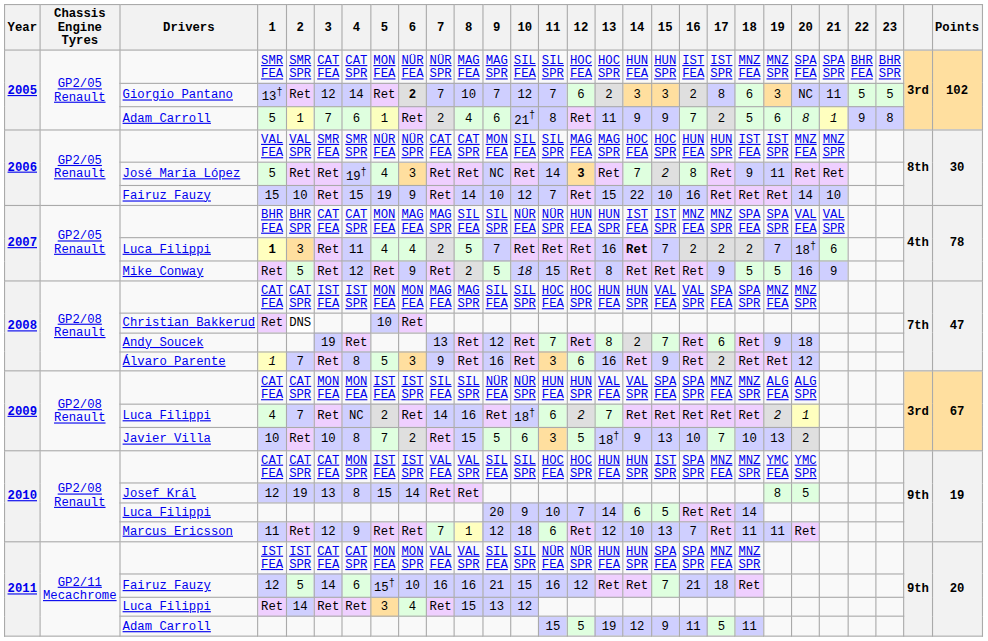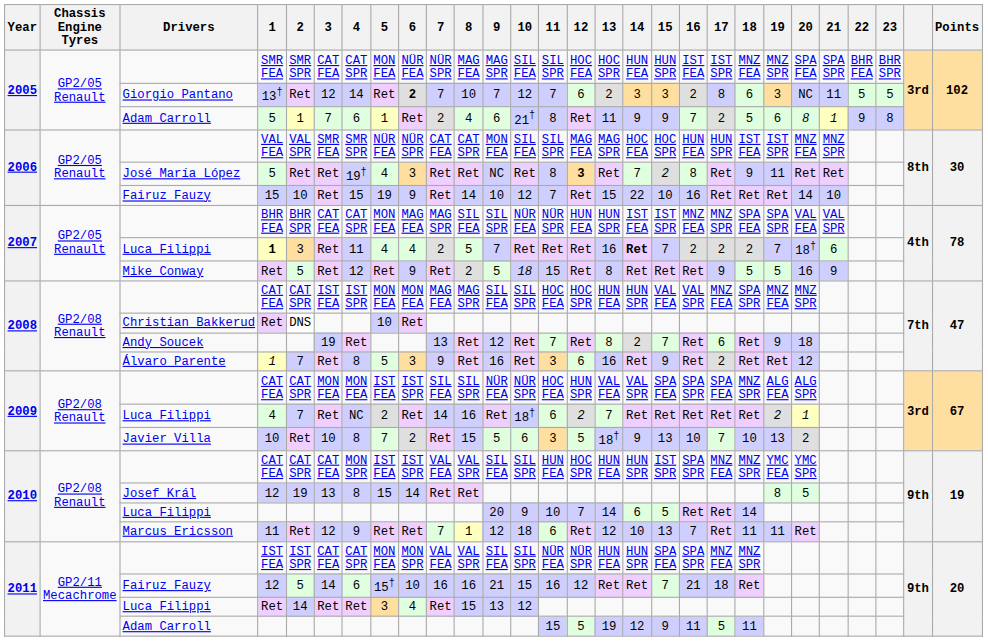 <table class="wikitable" style="text-align:center; font-size:85%;">
 <tr>
 <th>Year</th>
 <th>Chassis<br>Engine<br>Tyres</th>
 <th>Drivers</th>
 <th>1</th>
 <th>2</th>
 <th>3</th>
 <th>4</th>
 <th>5</th>
 <th>6</th>
 <th>7</th>
 <th>8</th>
 <th>9</th>
 <th>10</th>
 <th>11</th>
 <th>12</th>
 <th>13</th>
 <th>14</th>
 <th>15</th>
 <th>16</th>
 <th>17</th>
 <th>18</th>
 <th>19</th>
 <th>20</th>
 <th>21</th>
 <th>22</th>
 <th>23</th>
 <th></th>
 <th>Points</th>
 </tr>
 <tr>
 <th rowspan=3><a href='#'>2005</a></th>
 <td rowspan=3><a href='#'>GP2/05</a><br><a href='#'>Renault</a><br></td>
 <td></td>
 <td><a href='#'>SMR<br>FEA</a></td>
 <td><a href='#'>SMR<br>SPR</a></td>
 <td><a href='#'>CAT<br>FEA</a></td>
 <td><a href='#'>CAT<br>SPR</a></td>
 <td><a href='#'>MON<br>FEA</a></td>
 <td><a href='#'>NÜR<br>FEA</a></td>
 <td><a href='#'>NÜR<br>SPR</a></td>
 <td><a href='#'>MAG<br>FEA</a></td>
 <td><a href='#'>MAG<br>SPR</a></td>
 <td><a href='#'>SIL<br>FEA</a></td>
 <td><a href='#'>SIL<br>SPR</a></td>
 <td><a href='#'>HOC<br>FEA</a></td>
 <td><a href='#'>HOC<br>SPR</a></td>
 <td><a href='#'>HUN<br>FEA</a></td>
 <td><a href='#'>HUN<br>SPR</a></td>
 <td><a href='#'>IST<br>FEA</a></td>
 <td><a href='#'>IST<br>SPR</a></td>
 <td><a href='#'>MNZ<br>FEA</a></td>
 <td><a href='#'>MNZ<br>SPR</a></td>
 <td><a href='#'>SPA<br>FEA</a></td>
 <td><a href='#'>SPA<br>SPR</a></td>
 <td><a href='#'>BHR<br>FEA</a></td>
 <td><a href='#'>BHR<br>SPR</a></td>
 <th rowspan=3 style="background:#FFDF9F;">3rd</th>
 <th rowspan=3 style="background:#FFDF9F;">102</th>
 </tr>
 <tr>
 <td align="left"> <a href='#'>Giorgio Pantano</a></td>
 <td bgcolor="#CFCFFF">13<sup>†</sup></td>
 <td bgcolor="#EFCFFF">Ret</td>
 <td bgcolor="#CFCFFF">12</td>
 <td bgcolor="#CFCFFF">14</td>
 <td bgcolor="#EFCFFF">Ret</td>
 <td bgcolor="#DFDFDF"><strong>2</strong></td>
 <td bgcolor="#CFCFFF">7</td>
 <td bgcolor="#CFCFFF">10</td>
 <td bgcolor="#CFCFFF">7</td>
 <td bgcolor="#CFCFFF">12</td>
 <td bgcolor="#CFCFFF">7</td>
 <td bgcolor="#DFFFDF">6</td>
 <td bgcolor="#DFDFDF">2</td>
 <td bgcolor="#FFDF9F">3</td>
 <td bgcolor="#FFDF9F">3</td>
 <td bgcolor="#DFDFDF">2</td>
 <td bgcolor="#CFCFFF">8</td>
 <td bgcolor="#DFFFDF">6</td>
 <td bgcolor="#FFDF9F">3</td>
 <td bgcolor="#CFCFFF">NC</td>
 <td bgcolor="#CFCFFF">11</td>
 <td bgcolor="#DFFFDF">5</td>
 <td bgcolor="#DFFFDF">5</td>
 </tr>
 <tr>
 <td align="left"> <a href='#'>Adam Carroll</a></td>
 <td bgcolor="#DFFFDF">5</td>
 <td bgcolor="#FFFFBF">1</td>
 <td bgcolor="#DFFFDF">7</td>
 <td bgcolor="#DFFFDF">6</td>
 <td bgcolor="#FBFFBF">1</td>
 <td bgcolor="#EFCFFF">Ret</td>
 <td bgcolor="#DFDFDF">2</td>
 <td bgcolor="#DFFFDF">4</td>
 <td bgcolor="#DFFFDF">6</td>
 <td bgcolor="#CFCFFF">21<sup>†</sup></td>
 <td bgcolor="#CFCFFF">8</td>
 <td bgcolor="#EFCFFF">Ret</td>
 <td bgcolor="#CFCFFF">11</td>
 <td bgcolor="#CFCFFF">9</td>
 <td bgcolor="#CFCFFF">9</td>
 <td bgcolor="#DFFFDF">7</td>
 <td bgcolor="#DFDFDF">2</td>
 <td bgcolor="#DFFFDF">5</td>
 <td bgcolor="#DFFFDF">6</td>
 <td bgcolor="#DFFFDF"><em>8</em></td>
 <td bgcolor="#FFFFBF"><em>1</em></td>
 <td bgcolor="#CFCFFF">9</td>
 <td bgcolor="#CFCFFF">8</td>
 </tr>
 <tr>
 <th rowspan=3><a href='#'>2006</a></th>
 <td rowspan=3><a href='#'>GP2/05</a><br><a href='#'>Renault</a><br></td>
 <td></td>
 <td><a href='#'>VAL<br>FEA</a></td>
 <td><a href='#'>VAL<br>SPR</a></td>
 <td><a href='#'>SMR<br>FEA</a></td>
 <td><a href='#'>SMR<br>SPR</a></td>
 <td><a href='#'>NÜR<br>FEA</a></td>
 <td><a href='#'>NÜR<br>SPR</a></td>
 <td><a href='#'>CAT<br>FEA</a></td>
 <td><a href='#'>CAT<br>SPR</a></td>
 <td><a href='#'>MON<br>FEA</a></td>
 <td><a href='#'>SIL<br>FEA</a></td>
 <td><a href='#'>SIL<br>SPR</a></td>
 <td><a href='#'>MAG<br>FEA</a></td>
 <td><a href='#'>MAG<br>SPR</a></td>
 <td><a href='#'>HOC<br>FEA</a></td>
 <td><a href='#'>HOC<br>SPR</a></td>
 <td><a href='#'>HUN<br>FEA</a></td>
 <td><a href='#'>HUN<br>SPR</a></td>
 <td><a href='#'>IST<br>FEA</a></td>
 <td><a href='#'>IST<br>SPR</a></td>
 <td><a href='#'>MNZ<br>FEA</a></td>
 <td><a href='#'>MNZ<br>SPR</a></td>
 <td></td>
 <td></td>
 <th rowspan=3>8th</th>
 <th rowspan=3>30</th>
 </tr>
 <tr>
 <td align="left"> <a href='#'>José María López</a></td>
 <td bgcolor="#DFFFDF">5</td>
 <td bgcolor="#EFCFFF">Ret</td>
 <td bgcolor="#EFCFFF">Ret</td>
 <td bgcolor="#CFCFFF">19<sup>†</sup></td>
 <td bgcolor="#DFFFDF">4</td>
 <td bgcolor="#FFDF9F">3</td>
 <td bgcolor="#EFCFFF">Ret</td>
 <td bgcolor="#EFCFFF">Ret</td>
 <td bgcolor="#CFCFFF">NC</td>
 <td bgcolor="#EFCFFF">Ret</td>
-<td bgcolor="#CFCFFF">14</td>
+<td bgcolor="#CFCFFF">8</td>
 <td bgcolor="#FFDF9F"><strong>3</strong></td>
 <td bgcolor="#EFCFFF">Ret</td>
 <td bgcolor="#DFFFDF">7</td>
 <td bgcolor="#DFDFDF"><em>2</em></td>
 <td bgcolor="#DFFFDF">8</td>
 <td bgcolor="#EFCFFF">Ret</td>
 <td bgcolor="#CFCFFF">9</td>
 <td bgcolor="#CFCFFF">11</td>
 <td bgcolor="#EFCFFF">Ret</td>
 <td bgcolor="#EFCFFF">Ret</td>
 <td></td>
 <td></td>
 </tr>
 <tr>
 <td align="left"> <a href='#'>Fairuz Fauzy</a></td>
 <td bgcolor="#CFCFFF">15</td>
 <td bgcolor="#CFCFFF">10</td>
 <td bgcolor="#EFCFFF">Ret</td>
 <td bgcolor="#CFCFFF">15</td>
 <td bgcolor="#CFCFFF">19</td>
 <td bgcolor="#CFCFFF">9</td>
 <td bgcolor="#EFCFFF">Ret</td>
 <td bgcolor="#CFCFFF">14</td>
 <td bgcolor="#CFCFFF">10</td>
 <td bgcolor="#CFCFFF">12</td>
 <td bgcolor="#CFCFFF">7</td>
 <td bgcolor="#EFCFFF">Ret</td>
 <td bgcolor="#CFCFFF">15</td>
 <td bgcolor="#CFCFFF">22</td>
 <td bgcolor="#CFCFFF">10</td>
 <td bgcolor="#CFCFFF">16</td>
 <td bgcolor="#EFCFFF">Ret</td>
 <td bgcolor="#EFCFFF">Ret</td>
 <td bgcolor="#EFCFFF">Ret</td>
 <td bgcolor="#CFCFFF">14</td>
 <td bgcolor="#CFCFFF">10</td>
 <td></td>
 <td></td>
 </tr>
 <tr>
 <th rowspan=3><a href='#'>2007</a></th>
 <td rowspan=3><a href='#'>GP2/05</a><br><a href='#'>Renault</a><br></td>
 <td></td>
 <td><a href='#'>BHR<br>FEA</a></td>
 <td><a href='#'>BHR<br>SPR</a></td>
 <td><a href='#'>CAT<br>FEA</a></td>
 <td><a href='#'>CAT<br>SPR</a></td>
 <td><a href='#'>MON<br>FEA</a></td>
 <td><a href='#'>MAG<br>FEA</a></td>
 <td><a href='#'>MAG<br>SPR</a></td>
 <td><a href='#'>SIL<br>FEA</a></td>
 <td><a href='#'>SIL<br>SPR</a></td>
 <td><a href='#'>NÜR<br>FEA</a></td>
 <td><a href='#'>NÜR<br>SPR</a></td>
 <td><a href='#'>HUN<br>FEA</a></td>
 <td><a href='#'>HUN<br>SPR</a></td>
 <td><a href='#'>IST<br>FEA</a></td>
 <td><a href='#'>IST<br>SPR</a></td>
 <td><a href='#'>MNZ<br>FEA</a></td>
 <td><a href='#'>MNZ<br>SPR</a></td>
 <td><a href='#'>SPA<br>FEA</a></td>
 <td><a href='#'>SPA<br>SPR</a></td>
 <td><a href='#'>VAL<br>FEA</a></td>
 <td><a href='#'>VAL<br>SPR</a></td>
 <td></td>
 <td></td>
 <th rowspan=3>4th</th>
 <th rowspan=3>78</th>
 </tr>
 <tr>
 <td align="left"> <a href='#'>Luca Filippi</a></td>
 <td bgcolor="#FFFFBF"><strong>1</strong></td>
 <td bgcolor="#FFDF9F">3</td>
 <td bgcolor="#EFCFFF">Ret</td>
 <td bgcolor="#CFCFFF">11</td>
 <td bgcolor="#DFFFDF">4</td>
 <td bgcolor="#DFFFDF">4</td>
 <td bgcolor="#DFDFDF">2</td>
 <td bgcolor="#DFFFDF">5</td>
 <td bgcolor="#CFCFFF">7</td>
 <td bgcolor="#EFCFFF">Ret</td>
 <td bgcolor="#EFCFFF">Ret</td>
 <td bgcolor="#EFCFFF">Ret</td>
 <td bgcolor="#CFCFFF">16</td>
 <td bgcolor="#EFCFFF"><strong>Ret</strong></td>
 <td bgcolor="#CFCFFF">7</td>
 <td bgcolor="#DFDFDF">2</td>
 <td bgcolor="#DFDFDF">2</td>
 <td bgcolor="#DFDFDF">2</td>
 <td bgcolor="#CFCFFF">7</td>
 <td bgcolor="#CFCFFF">18<sup>†</sup></td>
 <td bgcolor="#DFFFDF">6</td>
 <td></td>
 <td></td>
 </tr>
 <tr>
 <td align="left"> <a href='#'>Mike Conway</a></td>
 <td bgcolor="#EFCFFF">Ret</td>
 <td bgcolor="#DFFFDF">5</td>
 <td bgcolor="#EFCFFF">Ret</td>
 <td bgcolor="#CFCFFF">12</td>
 <td bgcolor="#EFCFFF">Ret</td>
 <td bgcolor="#CFCFFF">9</td>
 <td bgcolor="#EFCFFF">Ret</td>
 <td bgcolor="#DFDFDF">2</td>
 <td bgcolor="#DFFFDF">5</td>
 <td bgcolor="#CFCFFF"><em>18</em></td>
 <td bgcolor="#CFCFFF">15</td>
 <td bgcolor="#EFCFFF">Ret</td>
 <td bgcolor="#CFCFFF">8</td>
 <td bgcolor="#EFCFFF">Ret</td>
 <td bgcolor="#EFCFFF">Ret</td>
 <td bgcolor="#EFCFFF">Ret</td>
 <td bgcolor="#CFCFFF">9</td>
 <td bgcolor="#DFFFDF">5</td>
 <td bgcolor="#DFFFDF">5</td>
 <td bgcolor="#CFCFFF">16</td>
 <td bgcolor="#CFCFFF">9</td>
 <td></td>
 <td></td>
 </tr>
 <tr>
 <th rowspan=4><a href='#'>2008</a></th>
 <td rowspan=4><a href='#'>GP2/08</a><br><a href='#'>Renault</a><br></td>
 <td></td>
 <td><a href='#'>CAT<br>FEA</a></td>
 <td><a href='#'>CAT<br>SPR</a></td>
 <td><a href='#'>IST<br>FEA</a></td>
 <td><a href='#'>IST<br>SPR</a></td>
 <td><a href='#'>MON<br>FEA</a></td>
 <td><a href='#'>MON<br>FEA</a></td>
 <td><a href='#'>MAG<br>FEA</a></td>
 <td><a href='#'>MAG<br>SPR</a></td>
 <td><a href='#'>SIL<br>FEA</a></td>
 <td><a href='#'>SIL<br>SPR</a></td>
 <td><a href='#'>HOC<br>FEA</a></td>
 <td><a href='#'>HOC<br>SPR</a></td>
 <td><a href='#'>HUN<br>FEA</a></td>
 <td><a href='#'>HUN<br>SPR</a></td>
 <td><a href='#'>VAL<br>FEA</a></td>
 <td><a href='#'>VAL<br>SPR</a></td>
-<td><a href='#'>SPA<br>FEA</a></td>
+<td><a href='#'>MNZ<br>FEA</a></td>
 <td><a href='#'>SPA<br>SPR</a></td>
 <td><a href='#'>MNZ<br>FEA</a></td>
 <td><a href='#'>MNZ<br>SPR</a></td>
 <td></td>
 <td></td>
 <td></td>
 <th rowspan=4>7th</th>
 <th rowspan=4>47</th>
 </tr>
 <tr>
 <td align="left"> <a href='#'>Christian Bakkerud</a></td>
 <td bgcolor="#EFCFFF">Ret</td>
 <td bgcolor="#FFFFFF">DNS</td>
 <td></td>
 <td></td>
 <td bgcolor="#CFCFFF">10</td>
 <td bgcolor="#EFCFFF">Ret</td>
 <td></td>
 <td></td>
 <td></td>
 <td></td>
 <td></td>
 <td></td>
 <td></td>
 <td></td>
 <td></td>
 <td></td>
 <td></td>
 <td></td>
 <td></td>
 <td></td>
 <td></td>
 <td></td>
 <td></td>
 </tr>
 <tr>
 <td align="left"> <a href='#'>Andy Soucek</a></td>
 <td></td>
 <td></td>
 <td bgcolor="#CFCFFF">19</td>
 <td bgcolor="#EFCFFF">Ret</td>
 <td></td>
 <td></td>
 <td bgcolor="#CFCFFF">13</td>
 <td bgcolor="#EFCFFF">Ret</td>
 <td bgcolor="#CFCFFF">12</td>
 <td bgcolor="#EFCFFF">Ret</td>
 <td bgcolor="#DFFFDF">7</td>
 <td bgcolor="#EFCFFF">Ret</td>
 <td bgcolor="#DFFFDF">8</td>
 <td bgcolor="#DFDFDF">2</td>
 <td bgcolor="#DFFFDF">7</td>
 <td bgcolor="#EFCFFF">Ret</td>
 <td bgcolor="#DFFFDF">6</td>
 <td bgcolor="#EFCFFF">Ret</td>
 <td bgcolor="#CFCFFF">9</td>
 <td bgcolor="#CFCFFF">18</td>
 <td></td>
 <td></td>
 <td></td>
 </tr>
 <tr>
 <td align="left"> <a href='#'>Álvaro Parente</a></td>
 <td bgcolor="#FFFFBF"><em>1</em></td>
 <td bgcolor="#CFCFFF">7</td>
 <td bgcolor="#EFCFFF">Ret</td>
 <td bgcolor="#CFCFFF">8</td>
 <td bgcolor="#DFFFDF">5</td>
 <td bgcolor="#FFDF9F">3</td>
 <td bgcolor="#CFCFFF">9</td>
 <td bgcolor="#EFCFFF">Ret</td>
 <td bgcolor="#CFCFFF">16</td>
 <td bgcolor="#EFCFFF">Ret</td>
 <td bgcolor="#FFDF9F">3</td>
 <td bgcolor="#DFFFDF">6</td>
 <td bgcolor="#CFCFFF">16</td>
 <td bgcolor="#EFCFFF">Ret</td>
 <td bgcolor="#CFCFFF">9</td>
 <td bgcolor="#EFCFFF">Ret</td>
 <td bgcolor="#DFDFDF">2</td>
 <td bgcolor="#EFCFFF">Ret</td>
 <td bgcolor="#EFCFFF">Ret</td>
 <td bgcolor="#CFCFFF">12</td>
 <td></td>
 <td></td>
 <td></td>
 </tr>
 <tr>
 <th rowspan=3><a href='#'>2009</a></th>
 <td rowspan=3><a href='#'>GP2/08</a><br><a href='#'>Renault</a><br></td>
 <td></td>
 <td><a href='#'>CAT<br>FEA</a></td>
 <td><a href='#'>CAT<br>SPR</a></td>
 <td><a href='#'>MON<br>FEA</a></td>
 <td><a href='#'>MON<br>FEA</a></td>
 <td><a href='#'>IST<br>FEA</a></td>
 <td><a href='#'>IST<br>SPR</a></td>
 <td><a href='#'>SIL<br>FEA</a></td>
 <td><a href='#'>SIL<br>SPR</a></td>
 <td><a href='#'>NÜR<br>FEA</a></td>
 <td><a href='#'>NÜR<br>SPR</a></td>
-<td><a href='#'>HUN<br>FEA</a></td>
+<td><a href='#'>HOC<br>FEA</a></td>
 <td><a href='#'>HUN<br>SPR</a></td>
 <td><a href='#'>VAL<br>FEA</a></td>
 <td><a href='#'>VAL<br>SPR</a></td>
 <td><a href='#'>SPA<br>FEA</a></td>
 <td><a href='#'>SPA<br>SPR</a></td>
-<td><a href='#'>MNZ<br>FEA</a></td>
+<td><a href='#'>SPA<br>FEA</a></td>
 <td><a href='#'>MNZ<br>SPR</a></td>
 <td><a href='#'>ALG<br>FEA</a></td>
 <td><a href='#'>ALG<br>SPR</a></td>
 <td></td>
 <td></td>
 <td></td>
 <th rowspan=3 style="background:#FFDF9F;">3rd</th>
 <th rowspan=3 style="background:#FFDF9F;">67</th>
 </tr>
 <tr>
 <td align="left"> <a href='#'>Luca Filippi</a></td>
 <td bgcolor="#DFFFDF">4</td>
 <td bgcolor="#CFCFFF">7</td>
 <td bgcolor="#EFCFFF">Ret</td>
 <td bgcolor="#CFCFFF">NC</td>
 <td bgcolor="#DFDFDF">2</td>
 <td bgcolor="#EFCFFF">Ret</td>
 <td bgcolor="#CFCFFF">14</td>
 <td bgcolor="#CFCFFF">16</td>
 <td bgcolor="#EFCFFF">Ret</td>
 <td bgcolor="#CFCFFF">18<sup>†</sup></td>
 <td bgcolor="#DFFFDF">6</td>
 <td bgcolor="#DFDFDF"><em>2</em></td>
 <td bgcolor="#DFFFDF">7</td>
 <td bgcolor="#EFCFFF">Ret</td>
 <td bgcolor="#EFCFFF">Ret</td>
 <td bgcolor="#EFCFFF">Ret</td>
 <td bgcolor="#EFCFFF">Ret</td>
 <td bgcolor="#EFCFFF">Ret</td>
 <td bgcolor="#DFDFDF"><em>2</em></td>
 <td bgcolor="#FFFFBF"><em>1</em></td>
 <td></td>
 <td></td>
 <td></td>
 </tr>
 <tr>
 <td align="left"> <a href='#'>Javier Villa</a></td>
 <td bgcolor="#CFCFFF">10</td>
 <td bgcolor="#EFCFFF">Ret</td>
 <td bgcolor="#CFCFFF">10</td>
 <td bgcolor="#CFCFFF">8</td>
 <td bgcolor="#DFFFDF">7</td>
 <td bgcolor="#DFDFDF">2</td>
 <td bgcolor="#EFCFFF">Ret</td>
 <td bgcolor="#CFCFFF">15</td>
 <td bgcolor="#DFFFDF">5</td>
 <td bgcolor="#DFFFDF">6</td>
 <td bgcolor="#FFDF9F">3</td>
 <td bgcolor="#DFFFDF">5</td>
 <td bgcolor="#CFCFFF">18<sup>†</sup></td>
 <td bgcolor="#CFCFFF">9</td>
 <td bgcolor="#CFCFFF">13</td>
 <td bgcolor="#CFCFFF">10</td>
 <td bgcolor="#DFFFDF">7</td>
 <td bgcolor="#CFCFFF">10</td>
 <td bgcolor="#CFCFFF">13</td>
 <td bgcolor="#DFDFDF">2</td>
 <td></td>
 <td></td>
 <td></td>
 </tr>
 <tr>
 <th rowspan=4><a href='#'>2010</a></th>
 <td rowspan=4><a href='#'>GP2/08</a><br><a href='#'>Renault</a><br></td>
 <td></td>
 <td><a href='#'>CAT<br>FEA</a></td>
 <td><a href='#'>CAT<br>SPR</a></td>
 <td><a href='#'>CAT<br>FEA</a></td>
 <td><a href='#'>MON<br>SPR</a></td>
 <td><a href='#'>IST<br>FEA</a></td>
 <td><a href='#'>IST<br>SPR</a></td>
 <td><a href='#'>VAL<br>FEA</a></td>
 <td><a href='#'>VAL<br>SPR</a></td>
 <td><a href='#'>SIL<br>FEA</a></td>
 <td><a href='#'>SIL<br>SPR</a></td>
-<td><a href='#'>HOC<br>FEA</a></td>
+<td><a href='#'>HUN<br>FEA</a></td>
 <td><a href='#'>HOC<br>SPR</a></td>
 <td><a href='#'>HUN<br>FEA</a></td>
 <td><a href='#'>HUN<br>SPR</a></td>
 <td><a href='#'>IST<br>SPR</a></td>
 <td><a href='#'>SPA<br>SPR</a></td>
 <td><a href='#'>MNZ<br>FEA</a></td>
 <td><a href='#'>MNZ<br>SPR</a></td>
 <td><a href='#'>YMC<br>FEA</a></td>
 <td><a href='#'>YMC<br>SPR</a></td>
 <td></td>
 <td></td>
 <td></td>
 <th rowspan=4>9th</th>
 <th rowspan=4>19</th>
 </tr>
 <tr>
 <td align="left"> <a href='#'>Josef Král</a></td>
 <td bgcolor="#CFCFFF">12</td>
 <td bgcolor="#CFCFFF">19</td>
 <td bgcolor="#CFCFFF">13</td>
 <td bgcolor="#CFCFFF">8</td>
 <td bgcolor="#CFCFFF">15</td>
 <td bgcolor="#CFCFFF">14</td>
 <td bgcolor="#EFCFFF">Ret</td>
 <td bgcolor="#EFCFFF">Ret</td>
 <td></td>
 <td></td>
 <td></td>
 <td></td>
 <td></td>
 <td></td>
 <td></td>
 <td></td>
 <td></td>
 <td></td>
 <td bgcolor="#DFFFDF">8</td>
 <td bgcolor="#DFFFDF">5</td>
 <td></td>
 <td></td>
 <td></td>
 </tr>
 <tr>
 <td align="left"> <a href='#'>Luca Filippi</a></td>
 <td></td>
 <td></td>
 <td></td>
 <td></td>
 <td></td>
 <td></td>
 <td></td>
 <td></td>
 <td bgcolor="#CFCFFF">20</td>
 <td bgcolor="#CFCFFF">9</td>
 <td bgcolor="#CFCFFF">10</td>
 <td bgcolor="#CFCFFF">7</td>
 <td bgcolor="#CFCFFF">14</td>
 <td bgcolor="#DFFFDF">6</td>
 <td bgcolor="#DFFFDF">5</td>
 <td bgcolor="#EFCFFF">Ret</td>
 <td bgcolor="#EFCFFF">Ret</td>
 <td bgcolor="#CFCFFF">14</td>
 <td></td>
 <td></td>
 <td></td>
 <td></td>
 <td></td>
 </tr>
 <tr>
 <td align="left"> <a href='#'>Marcus Ericsson</a></td>
 <td bgcolor="#CFCFFF">11</td>
 <td bgcolor="#EFCFFF">Ret</td>
 <td bgcolor="#CFCFFF">12</td>
 <td bgcolor="#CFCFFF">9</td>
 <td bgcolor="#EFCFFF">Ret</td>
 <td bgcolor="#EFCFFF">Ret</td>
 <td bgcolor="#DFFFDF">7</td>
 <td bgcolor="#FFFFBF">1</td>
 <td bgcolor="#CFCFFF">12</td>
 <td bgcolor="#CFCFFF">18</td>
 <td bgcolor="#DFFFDF">6</td>
 <td bgcolor="#EFCFFF">Ret</td>
 <td bgcolor="#CFCFFF">12</td>
 <td bgcolor="#CFCFFF">10</td>
 <td bgcolor="#CFCFFF">13</td>
 <td bgcolor="#CFCFFF">7</td>
 <td bgcolor="#EFCFFF">Ret</td>
 <td bgcolor="#CFCFFF">11</td>
 <td bgcolor="#CFCFFF">11</td>
 <td bgcolor="#EFCFFF">Ret</td>
 <td></td>
 <td></td>
 <td></td>
 </tr>
 <tr>
 <th rowspan=4><a href='#'>2011</a></th>
 <td rowspan=4><a href='#'>GP2/11</a><br><a href='#'>Mecachrome</a><br></td>
 <td></td>
 <td><a href='#'>IST<br>FEA</a></td>
 <td><a href='#'>IST<br>SPR</a></td>
 <td><a href='#'>CAT<br>FEA</a></td>
 <td><a href='#'>CAT<br>SPR</a></td>
 <td><a href='#'>MON<br>FEA</a></td>
 <td><a href='#'>MON<br>SPR</a></td>
 <td><a href='#'>VAL<br>FEA</a></td>
 <td><a href='#'>VAL<br>SPR</a></td>
 <td><a href='#'>SIL<br>FEA</a></td>
 <td><a href='#'>SIL<br>SPR</a></td>
 <td><a href='#'>NÜR<br>FEA</a></td>
 <td><a href='#'>NÜR<br>SPR</a></td>
 <td><a href='#'>HUN<br>FEA</a></td>
 <td><a href='#'>HUN<br>SPR</a></td>
 <td><a href='#'>SPA<br>FEA</a></td>
 <td><a href='#'>SPA<br>SPR</a></td>
 <td><a href='#'>MNZ<br>FEA</a></td>
 <td><a href='#'>MNZ<br>SPR</a></td>
 <td></td>
 <td></td>
 <td></td>
 <td></td>
 <td></td>
 <th rowspan=4>9th</th>
 <th rowspan=4>20</th>
 </tr>
 <tr>
 <td align="left"> <a href='#'>Fairuz Fauzy</a></td>
 <td bgcolor="#CFCFFF">12</td>
 <td bgcolor="#DFFFDF">5</td>
 <td bgcolor="#CFCFFF">14</td>
 <td bgcolor="#DFFFDF">6</td>
 <td bgcolor="#CFCFFF">15<sup>†</sup></td>
 <td bgcolor="#CFCFFF">10</td>
 <td bgcolor="#CFCFFF">16</td>
 <td bgcolor="#CFCFFF">16</td>
 <td bgcolor="#CFCFFF">21</td>
 <td bgcolor="#CFCFFF">15</td>
 <td bgcolor="#CFCFFF">16</td>
 <td bgcolor="#CFCFFF">12</td>
 <td bgcolor="#EFCFFF">Ret</td>
 <td bgcolor="#EFCFFF">Ret</td>
 <td bgcolor="#DFFFDF">7</td>
 <td bgcolor="#CFCFFF">21</td>
 <td bgcolor="#CFCFFF">18</td>
 <td bgcolor="#EFCFFF">Ret</td>
 <td></td>
 <td></td>
 <td></td>
 <td></td>
 </tr>
 <tr>
 <td align="left"> <a href='#'>Luca Filippi</a></td>
 <td bgcolor="#EFCFFF">Ret</td>
 <td bgcolor="#CFCFFF">14</td>
 <td bgcolor="#EFCFFF">Ret</td>
 <td bgcolor="#EFCFFF">Ret</td>
 <td bgcolor="#FFDF9F">3</td>
 <td bgcolor="#DFFFDF">4</td>
 <td bgcolor="#EFCFFF">Ret</td>
 <td bgcolor="#CFCFFF">15</td>
 <td bgcolor="#CFCFFF">13</td>
 <td bgcolor="#CFCFFF">12</td>
 <td></td>
 <td></td>
 <td></td>
 <td></td>
 <td></td>
 <td></td>
 <td></td>
 <td></td>
 <td></td>
 <td></td>
 <td></td>
 <td></td>
 <td></td>
 </tr>
 <tr>
 <td align="left"> <a href='#'>Adam Carroll</a></td>
 <td></td>
 <td></td>
 <td></td>
 <td></td>
 <td></td>
 <td></td>
 <td></td>
 <td></td>
 <td></td>
 <td></td>
 <td bgcolor="#CFCFFF">15</td>
 <td bgcolor="#DFFFDF">5</td>
 <td bgcolor="#CFCFFF">19</td>
 <td bgcolor="#CFCFFF">12</td>
 <td bgcolor="#CFCFFF">9</td>
 <td bgcolor="#CFCFFF">11</td>
 <td bgcolor="#DFFFDF">5</td>
 <td bgcolor="#CFCFFF">11</td>
 <td></td>
 <td></td>
 <td></td>
 <td></td>
 <td></td>
 </tr>
 </table>
